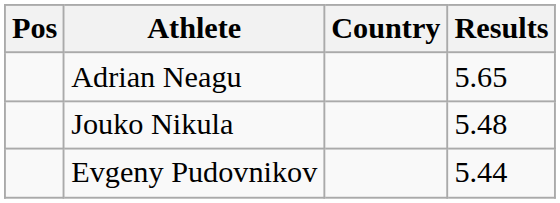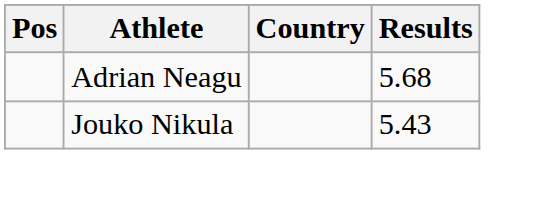 <table class="wikitable">
 <tr>
 <th>Pos</th>
 <th>Athlete</th>
 <th>Country</th>
 <th>Results</th>
 </tr>
 <tr>
 <td align="center"></td>
 <td>Adrian Neagu</td>
 <td></td>
-<td>5.65</td>
+<td>5.68</td>
 </tr>
 <tr>
 <td align="center"></td>
 <td>Jouko Nikula</td>
 <td></td>
-<td>5.48</td>
-</tr>
-<tr>
-<td align="center"></td>
-<td>Evgeny Pudovnikov</td>
-<td></td>
-<td>5.44</td>
+<td>5.43</td>
 </tr>
 </table>
